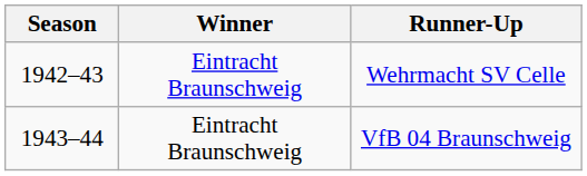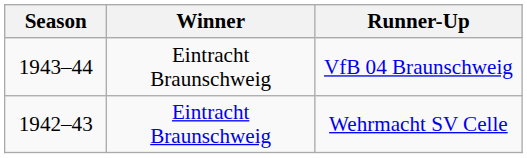 <table class="wikitable">
 <tr align="center" bgcolor="#dfdfdf">
 <th width="70">Season</th>
 <th width="150">Winner</th>
 <th width="150">Runner-Up</th>
 </tr>
 <tr align="center">
+<td>1943–44</td>
+<td>Eintracht Braunschweig</td>
+<td><a href='#'>VfB 04 Braunschweig</a></td>
+</tr>
+<tr align="center">
 <td>1942–43</td>
 <td><a href='#'>Eintracht Braunschweig</a></td>
 <td><a href='#'>Wehrmacht SV Celle</a></td>
 </tr>
-<tr align="center">
-<td>1943–44</td>
-<td>Eintracht Braunschweig</td>
-<td><a href='#'>VfB 04 Braunschweig</a></td>
-</tr>
 </table>
